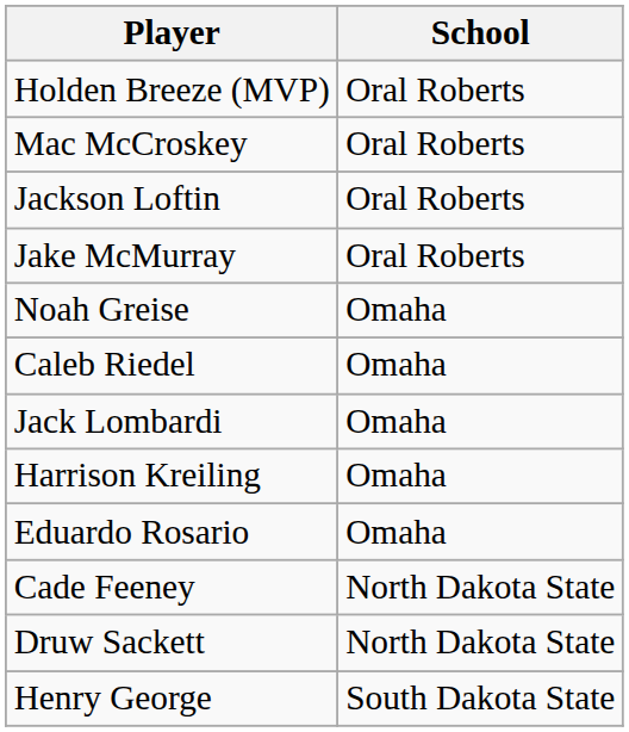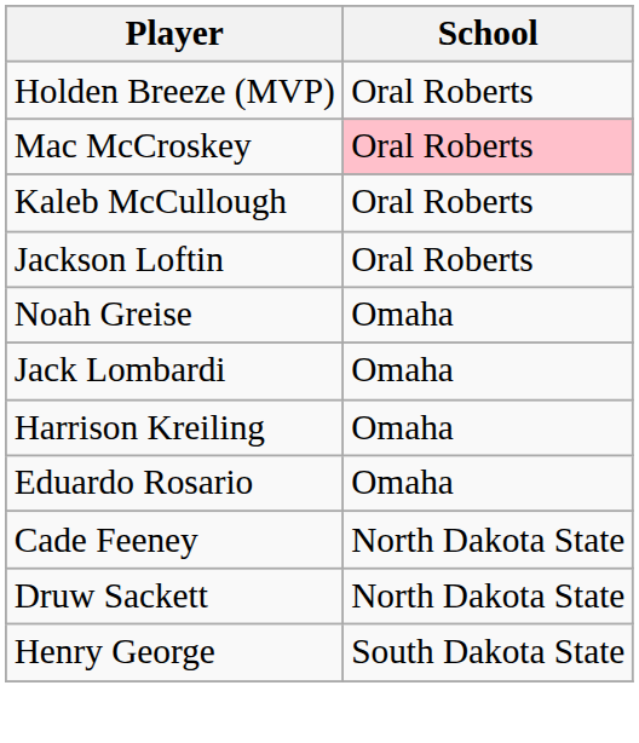 <table class="wikitable">
 <tr>
 <th>Player</th>
 <th>School</th>
 </tr>
 <tr>
 <td>Holden Breeze (MVP)</td>
 <td>Oral Roberts</td>
 </tr>
 <tr>
 <td>Mac McCroskey</td>
+<td style="background: pink;">Oral Roberts</td>
+</tr>
+<tr>
+<td>Kaleb McCullough</td>
 <td>Oral Roberts</td>
 </tr>
 <tr>
 <td>Jackson Loftin</td>
 <td>Oral Roberts</td>
 </tr>
 <tr>
-<td>Jake McMurray</td>
-<td>Oral Roberts</td>
-</tr>
-<tr>
 <td>Noah Greise</td>
-<td>Omaha</td>
-</tr>
-<tr>
-<td>Caleb Riedel</td>
 <td>Omaha</td>
 </tr>
 <tr>
 <td>Jack Lombardi</td>
 <td>Omaha</td>
 </tr>
 <tr>
 <td>Harrison Kreiling</td>
 <td>Omaha</td>
 </tr>
 <tr>
 <td>Eduardo Rosario</td>
 <td>Omaha</td>
 </tr>
 <tr>
 <td>Cade Feeney</td>
 <td>North Dakota State</td>
 </tr>
 <tr>
 <td>Druw Sackett</td>
 <td>North Dakota State</td>
 </tr>
 <tr>
 <td>Henry George</td>
 <td>South Dakota State</td>
 </tr>
 </table>
